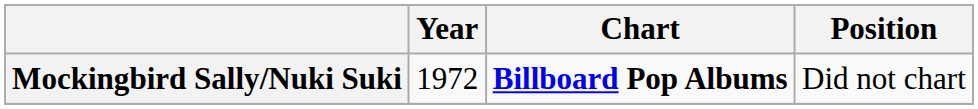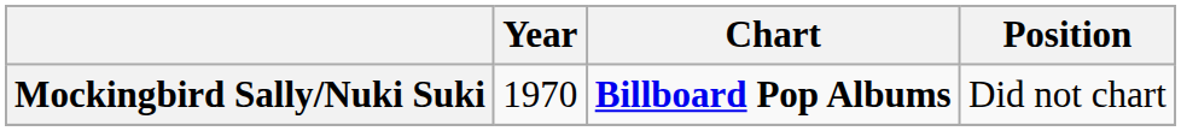 <table class="wikitable">
 <tr>
 <th align="name"></th>
 <th align="left">Year</th>
 <th align="left">Chart</th>
 <th align="left">Position</th>
 </tr>
 <tr>
 <th align="left">Mockingbird Sally/Nuki Suki</th>
-<td align="left">1972</td>
+<td align="left">1970</td>
 <td align="left"><strong><a href='#'>Billboard</a> Pop Albums</strong></td>
 <td align="left">Did not chart</td>
 </tr>
 <tr>
 </tr>
 </table>
